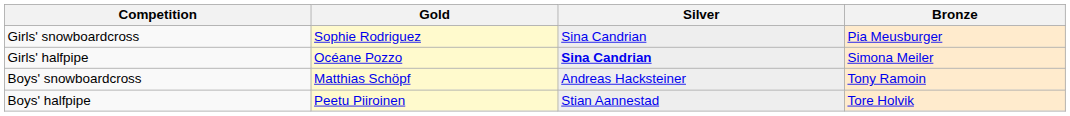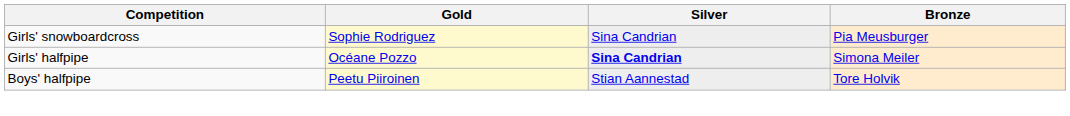 <table class=wikitable width=100%>
 <tr>
 <th>Competition</th>
 <th> Gold</th>
 <th> Silver</th>
 <th> Bronze</th>
 </tr>
 <tr>
 <td>Girls' snowboardcross</td>
 <td bgcolor=FFFACD> <a href='#'>Sophie Rodriguez</a></td>
 <td bgcolor=eeeeee> <a href='#'>Sina Candrian</a></td>
 <td bgcolor=ffebcd> <a href='#'>Pia Meusburger</a></td>
 </tr>
 <tr>
 <td>Girls' halfpipe</td>
 <td bgcolor=FFFACD> <a href='#'>Océane Pozzo</a></td>
 <td bgcolor=eeeeee><strong> <a href='#'>Sina Candrian</a></strong></td>
 <td bgcolor=ffebcd> <a href='#'>Simona Meiler</a></td>
 </tr>
 <tr>
-<td>Boys' snowboardcross</td>
-<td bgcolor=FFFACD> <a href='#'>Matthias Schöpf</a></td>
-<td bgcolor=eeeeee> <a href='#'>Andreas Hacksteiner</a></td>
-<td bgcolor=ffebcd> <a href='#'>Tony Ramoin</a></td>
-</tr>
-<tr>
 <td>Boys' halfpipe</td>
 <td bgcolor=FFFACD> <a href='#'>Peetu Piiroinen</a></td>
 <td bgcolor=eeeeee> <a href='#'>Stian Aannestad</a></td>
 <td bgcolor=ffebcd> <a href='#'>Tore Holvik</a></td>
 </tr>
 </table>
